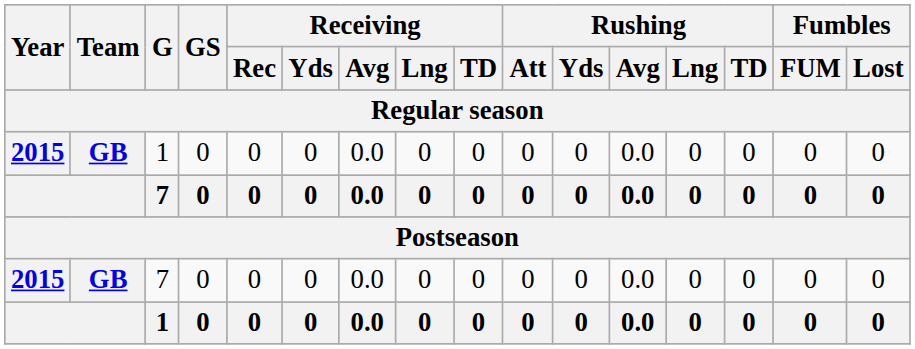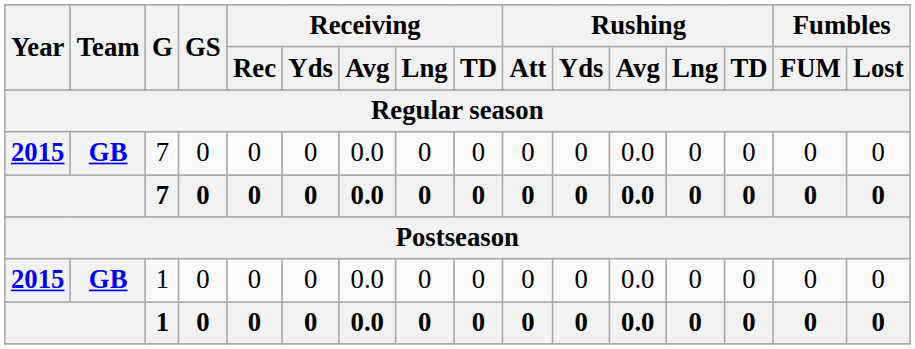 <table class="wikitable" style="text-align: center;">
 <tr>
 <th rowspan="2">Year</th>
 <th rowspan="2">Team</th>
 <th rowspan="2">G</th>
 <th rowspan="2">GS</th>
 <th colspan="5">Receiving</th>
 <th colspan="5">Rushing</th>
 <th colspan="2">Fumbles</th>
 </tr>
 <tr>
 <th>Rec</th>
 <th>Yds</th>
 <th>Avg</th>
 <th>Lng</th>
 <th>TD</th>
 <th>Att</th>
 <th>Yds</th>
 <th>Avg</th>
 <th>Lng</th>
 <th>TD</th>
 <th>FUM</th>
 <th>Lost</th>
 </tr>
 <tr>
 <th colspan=16><strong>Regular season</strong></th>
 </tr>
 <tr>
 <th><a href='#'>2015</a></th>
 <th><a href='#'>GB</a></th>
-<td>1</td>
+<td>7</td>
 <td>0</td>
 <td>0</td>
 <td>0</td>
 <td>0.0</td>
 <td>0</td>
 <td>0</td>
 <td>0</td>
 <td>0</td>
 <td>0.0</td>
 <td>0</td>
 <td>0</td>
 <td>0</td>
 <td>0</td>
 </tr>
 <tr>
 <th colspan="2"></th>
 <th>7</th>
 <th>0</th>
 <th>0</th>
 <th>0</th>
 <th>0.0</th>
 <th>0</th>
 <th>0</th>
 <th>0</th>
 <th>0</th>
 <th>0.0</th>
 <th>0</th>
 <th>0</th>
 <th>0</th>
 <th>0</th>
 </tr>
 <tr>
 <th colspan=16><strong>Postseason</strong></th>
 </tr>
 <tr>
 <th><a href='#'>2015</a></th>
 <th><a href='#'>GB</a></th>
-<td>7</td>
+<td>1</td>
 <td>0</td>
 <td>0</td>
 <td>0</td>
 <td>0.0</td>
 <td>0</td>
 <td>0</td>
 <td>0</td>
 <td>0</td>
 <td>0.0</td>
 <td>0</td>
 <td>0</td>
 <td>0</td>
 <td>0</td>
 </tr>
 <tr>
 <th colspan="2"></th>
 <th>1</th>
 <th>0</th>
 <th>0</th>
 <th>0</th>
 <th>0.0</th>
 <th>0</th>
 <th>0</th>
 <th>0</th>
 <th>0</th>
 <th>0.0</th>
 <th>0</th>
 <th>0</th>
 <th>0</th>
 <th>0</th>
 </tr>
 </table>
